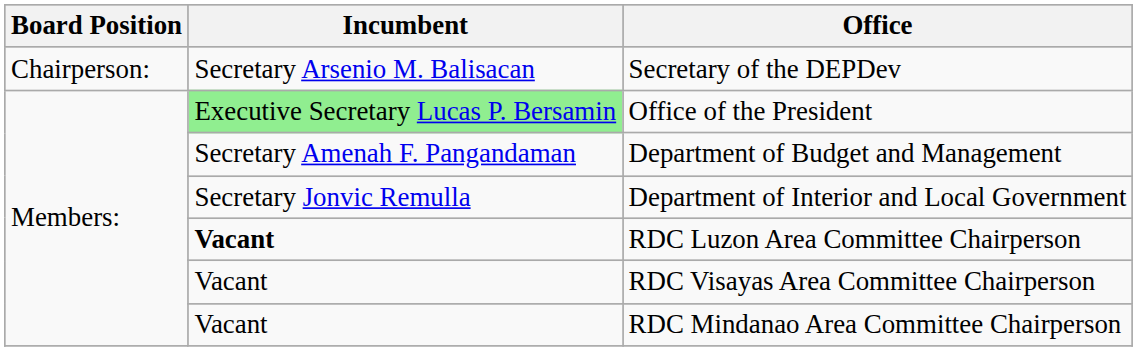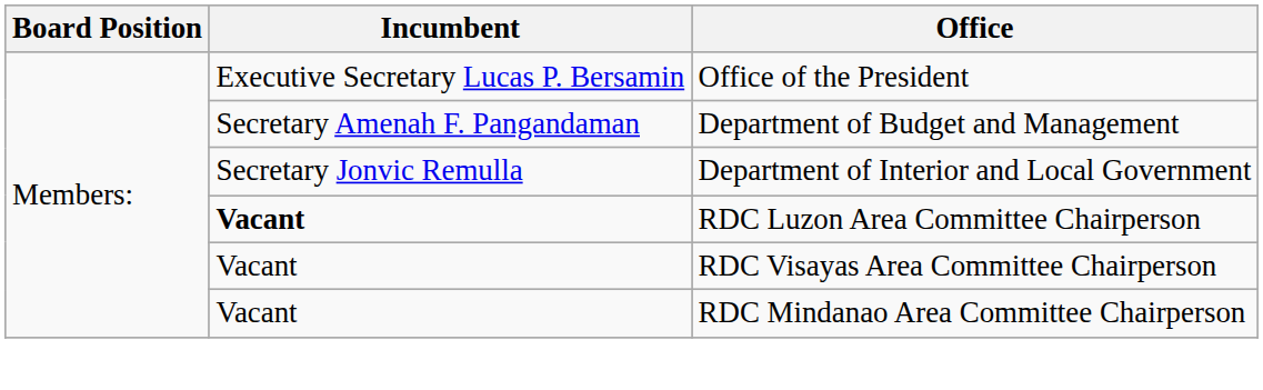 <table class="wikitable">
 <tr>
 <th>Board Position</th>
 <th>Incumbent</th>
 <th>Office</th>
 </tr>
 <tr>
-<td>Chairperson:</td>
-<td>Secretary <a href='#'>Arsenio M. Balisacan</a></td>
-<td>Secretary of the DEPDev</td>
-</tr>
-<tr>
 <td rowspan="6">Members:</td>
-<td style="background: lightgreen;">Executive Secretary <a href='#'>Lucas P. Bersamin</a></td>
+<td>Executive Secretary <a href='#'>Lucas P. Bersamin</a></td>
 <td>Office of the President</td>
 </tr>
 <tr>
 <td>Secretary <a href='#'>Amenah F. Pangandaman</a></td>
 <td>Department of Budget and Management</td>
 </tr>
 <tr>
 <td>Secretary <a href='#'>Jonvic Remulla</a></td>
 <td>Department of Interior and Local Government</td>
 </tr>
 <tr>
 <td><strong>Vacant</strong></td>
 <td>RDC Luzon Area Committee Chairperson</td>
 </tr>
 <tr>
 <td>Vacant</td>
 <td>RDC Visayas Area Committee Chairperson</td>
 </tr>
 <tr>
 <td>Vacant</td>
 <td>RDC Mindanao Area Committee Chairperson</td>
 </tr>
 </table>
